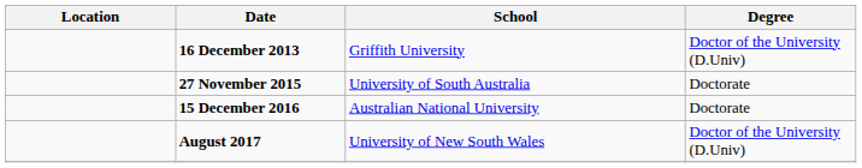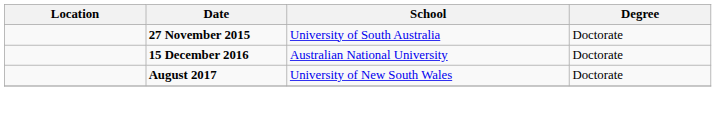 <table class="wikitable" style="width:100%;">
 <tr>
 <th style="width:20%;">Location</th>
 <th style="width:20%;">Date</th>
 <th style="width:40%;">School</th>
 <th style="width:20%;">Degree</th>
-</tr>
-<tr>
-<td></td>
-<td><strong>16 December 2013</strong></td>
-<td><a href='#'>Griffith University</a></td>
-<td><a href='#'>Doctor of the University</a> (D.Univ)</td>
 </tr>
 <tr>
 <td></td>
 <td><strong>27 November 2015</strong></td>
 <td><a href='#'>University of South Australia</a></td>
 <td>Doctorate</td>
 </tr>
 <tr>
 <td></td>
 <td><strong>15 December 2016</strong></td>
 <td><a href='#'>Australian National University</a></td>
 <td>Doctorate</td>
 </tr>
 <tr>
 <td></td>
 <td><strong>August 2017</strong></td>
 <td><a href='#'>University of New South Wales</a></td>
-<td><a href='#'>Doctor of the University</a> (D.Univ)</td>
+<td>Doctorate</td>
 </tr>
 <tr>
 </tr>
 </table>
